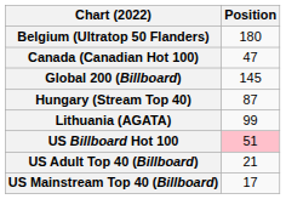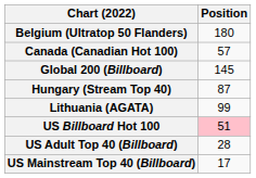 <table class="wikitable sortable plainrowheaders" style="text-align:center">
 <tr>
 <th scope="col">Chart (2022)</th>
 <th scope="col">Position</th>
 </tr>
 <tr>
 <th scope="row">Belgium (Ultratop 50 Flanders)</th>
 <td>180</td>
 </tr>
 <tr>
 <th scope="row">Canada (Canadian Hot 100)</th>
-<td>47</td>
+<td>57</td>
 </tr>
 <tr>
 <th scope="row">Global 200 (<em>Billboard</em>)</th>
 <td>145</td>
 </tr>
 <tr>
 <th scope="row">Hungary (Stream Top 40)</th>
 <td>87</td>
 </tr>
 <tr>
 <th scope="row">Lithuania (AGATA)</th>
 <td>99</td>
 </tr>
 <tr>
 <th scope="row">US <em>Billboard</em> Hot 100</th>
 <td style="background: pink;">51</td>
 </tr>
 <tr>
 <th scope="row">US Adult Top 40 (<em>Billboard</em>)</th>
-<td>21</td>
+<td>28</td>
 </tr>
 <tr>
 <th scope="row">US Mainstream Top 40 (<em>Billboard</em>)</th>
 <td>17</td>
 </tr>
 </table>
